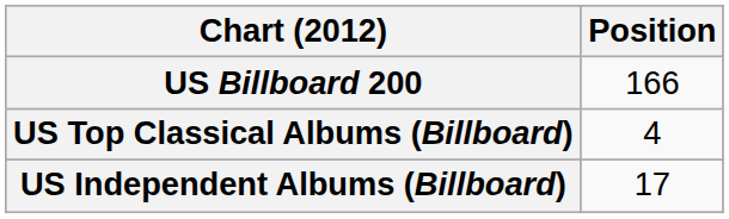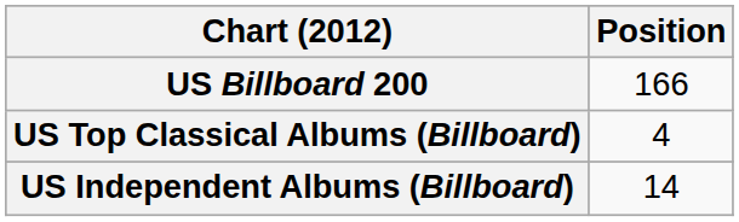 <table class="wikitable sortable plainrowheaders" style="text-align:center">
 <tr>
 <th scope="col">Chart (2012)</th>
 <th scope="col">Position</th>
 </tr>
 <tr>
 <th scope="row">US <em>Billboard</em> 200</th>
 <td>166</td>
 </tr>
 <tr>
 <th scope="row">US Top Classical Albums (<em>Billboard</em>)</th>
 <td>4</td>
 </tr>
 <tr>
 <th scope="row">US Independent Albums (<em>Billboard</em>)</th>
-<td>17</td>
+<td>14</td>
 </tr>
 </table>
